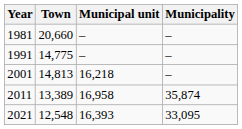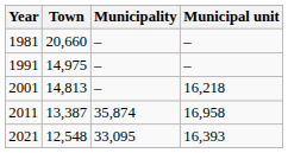 <table class=wikitable>
 <tr>
 <th>Year</th>
 <th>Town</th>
+<th>Municipality</th>
 <th>Municipal unit</th>
-<th>Municipality</th>
 </tr>
 <tr>
 <td>1981</td>
 <td>20,660</td>
 <td>–</td>
 <td>–</td>
 </tr>
 <tr>
 <td>1991</td>
-<td>14,775</td>
+<td>14,975</td>
 <td>–</td>
 <td>–</td>
 </tr>
 <tr>
 <td>2001</td>
 <td>14,813</td>
+<td>–</td>
 <td>16,218</td>
-<td>–</td>
 </tr>
 <tr>
 <td>2011</td>
-<td>13,389</td>
+<td>13,387</td>
+<td>35,874</td>
 <td>16,958</td>
-<td>35,874</td>
 </tr>
 <tr>
 <td>2021</td>
 <td>12,548</td>
+<td>33,095</td>
 <td>16,393</td>
-<td>33,095</td>
 </tr>
 </table>
